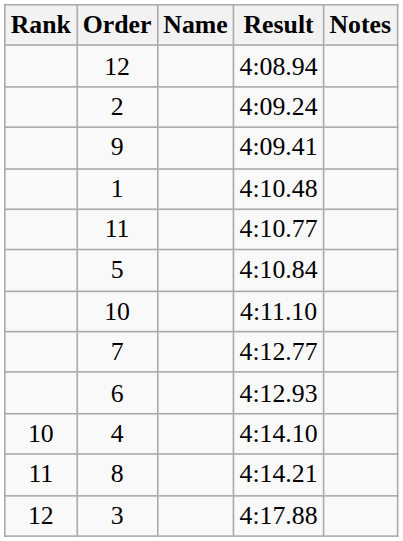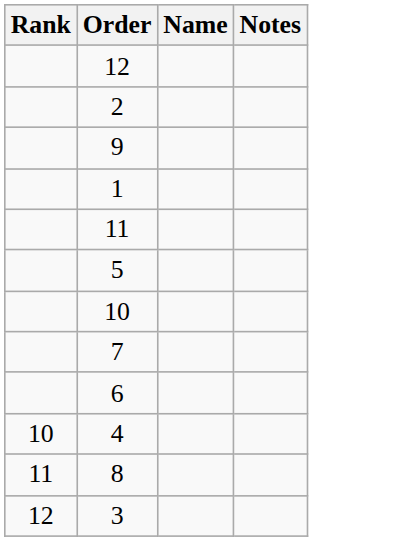 <table class="wikitable sortable" style="text-align:center">
 <tr>
 <th>Rank</th>
 <th>Order</th>
 <th>Name</th>
-<th>Result</th>
 <th>Notes</th>
 </tr>
 <tr>
 <td></td>
 <td>12</td>
 <td align="left"></td>
-<td>4:08.94</td>
 <td></td>
 </tr>
 <tr>
 <td></td>
 <td>2</td>
 <td align="left"></td>
-<td>4:09.24</td>
 <td></td>
 </tr>
 <tr>
 <td></td>
 <td>9</td>
 <td align="left"></td>
-<td>4:09.41</td>
 <td></td>
 </tr>
 <tr>
 <td></td>
 <td>1</td>
 <td align="left"></td>
-<td>4:10.48</td>
 <td></td>
 </tr>
 <tr>
 <td></td>
 <td>11</td>
 <td align="left"></td>
-<td>4:10.77</td>
 <td></td>
 </tr>
 <tr>
 <td></td>
 <td>5</td>
 <td align="left"></td>
-<td>4:10.84</td>
 <td></td>
 </tr>
 <tr>
 <td></td>
 <td>10</td>
 <td align="left"></td>
-<td>4:11.10</td>
 <td></td>
 </tr>
 <tr>
 <td></td>
 <td>7</td>
 <td align="left"></td>
-<td>4:12.77</td>
 <td></td>
 </tr>
 <tr>
 <td></td>
 <td>6</td>
 <td align="left"></td>
-<td>4:12.93</td>
 <td></td>
 </tr>
 <tr>
 <td>10</td>
 <td>4</td>
 <td align="left"></td>
-<td>4:14.10</td>
 <td></td>
 </tr>
 <tr>
 <td>11</td>
 <td>8</td>
 <td align="left"></td>
-<td>4:14.21</td>
 <td></td>
 </tr>
 <tr>
 <td>12</td>
 <td>3</td>
 <td align="left"></td>
-<td>4:17.88</td>
 <td></td>
 </tr>
 </table>
